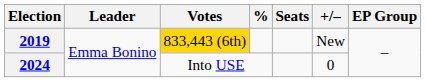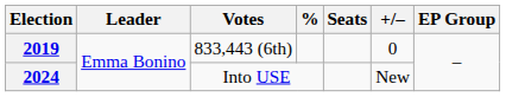 <table class="wikitable" style="text-align:center">
 <tr>
 <th>Election</th>
 <th>Leader</th>
 <th>Votes</th>
 <th>%</th>
 <th>Seats</th>
 <th>+/–</th>
 <th>EP Group</th>
 </tr>
 <tr>
 <th><a href='#'>2019</a></th>
 <td rowspan="2"><a href='#'>Emma Bonino</a></td>
-<td style="background: gold;">833,443 (6th)</td>
+<td>833,443 (6th)</td>
 <td></td>
 <td></td>
-<td>New</td>
+<td> 0</td>
 <td rowspan="2">–</td>
 </tr>
 <tr>
 <th><a href='#'>2024</a></th>
 <td colspan="2">Into <a href='#'>USE</a></td>
 <td></td>
-<td> 0</td>
+<td>New</td>
 </tr>
 </table>
